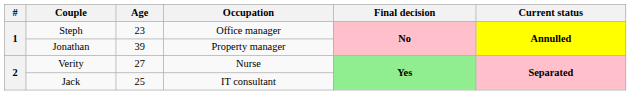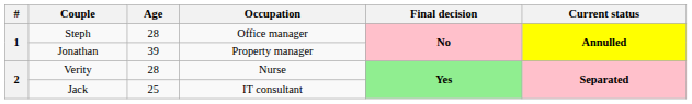 <table class="wikitable plainrowheaders" style="text-align:center; font-size:90%; width:60em;">
 <tr>
 <th>#</th>
 <th>Couple</th>
 <th>Age</th>
 <th>Occupation</th>
 <th>Final decision</th>
 <th>Current status</th>
 </tr>
 <tr>
 <th rowspan="2">1</th>
 <td>Steph</td>
-<td>23</td>
+<td>28</td>
 <td>Office manager</td>
 <th rowspan="2" style="background:pink;">No</th>
 <th rowspan="2" style="background:yellow;">Annulled</th>
 </tr>
 <tr>
 <td>Jonathan</td>
 <td>39</td>
 <td>Property manager</td>
 </tr>
 <tr>
 <th rowspan="2">2</th>
 <td>Verity</td>
-<td>27</td>
+<td>28</td>
 <td>Nurse</td>
 <th rowspan="2" style="background:lightgreen;">Yes</th>
 <th rowspan="2" style="background:pink;">Separated</th>
 </tr>
 <tr>
 <td>Jack</td>
 <td>25</td>
 <td>IT consultant</td>
 </tr>
 </table>
